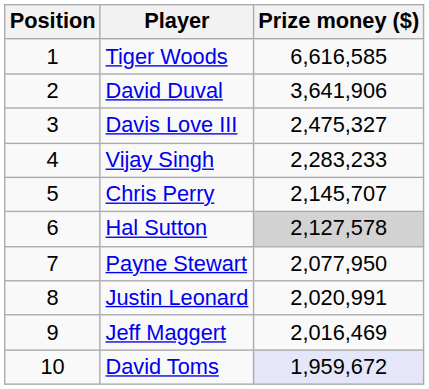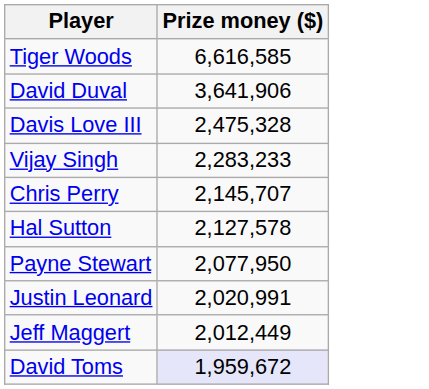 <table class="wikitable">
 <tr>
-<th>Position</th>
 <th>Player</th>
 <th>Prize money ($)</th>
 </tr>
 <tr>
-<td align=center>1</td>
 <td> <a href='#'>Tiger Woods</a></td>
 <td align=center>6,616,585</td>
 </tr>
 <tr>
-<td align=center>2</td>
 <td> <a href='#'>David Duval</a></td>
 <td align=center>3,641,906</td>
 </tr>
 <tr>
-<td align=center>3</td>
 <td> <a href='#'>Davis Love III</a></td>
-<td align=center>2,475,327</td>
+<td align=center>2,475,328</td>
 </tr>
 <tr>
-<td align=center>4</td>
 <td> <a href='#'>Vijay Singh</a></td>
 <td align=center>2,283,233</td>
 </tr>
 <tr>
-<td align=center>5</td>
 <td> <a href='#'>Chris Perry</a></td>
 <td align=center>2,145,707</td>
 </tr>
 <tr>
-<td align=center>6</td>
 <td> <a href='#'>Hal Sutton</a></td>
-<td align=center style="background: lightgrey;">2,127,578</td>
+<td align=center>2,127,578</td>
 </tr>
 <tr>
-<td align=center>7</td>
 <td> <a href='#'>Payne Stewart</a></td>
 <td align=center>2,077,950</td>
 </tr>
 <tr>
-<td align=center>8</td>
 <td> <a href='#'>Justin Leonard</a></td>
 <td align=center>2,020,991</td>
 </tr>
 <tr>
-<td align=center>9</td>
 <td> <a href='#'>Jeff Maggert</a></td>
-<td align=center>2,016,469</td>
+<td align=center>2,012,449</td>
 </tr>
 <tr>
-<td align=center>10</td>
 <td> <a href='#'>David Toms</a></td>
 <td align=center style="background: lavender;">1,959,672</td>
 </tr>
 </table>
